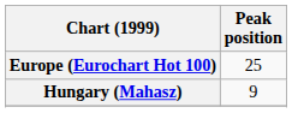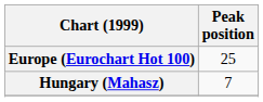 <table class="wikitable sortable plainrowheaders" style="text-align:center">
 <tr>
 <th>Chart (1999)</th>
 <th>Peak<br>position</th>
 </tr>
 <tr>
 <th scope="row">Europe (<a href='#'>Eurochart Hot 100</a>)</th>
 <td>25</td>
 </tr>
 <tr>
 <th scope="row">Hungary (<a href='#'>Mahasz</a>)</th>
-<td>9</td>
+<td>7</td>
 </tr>
 <tr>
 </tr>
 <tr>
 </tr>
 <tr>
 </tr>
 </table>
